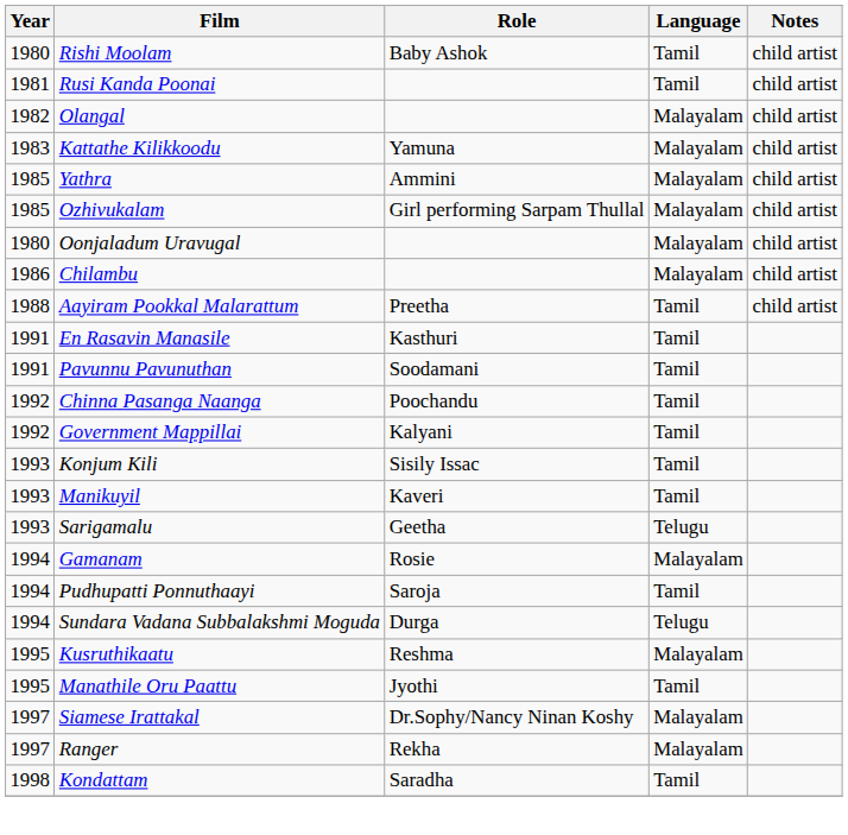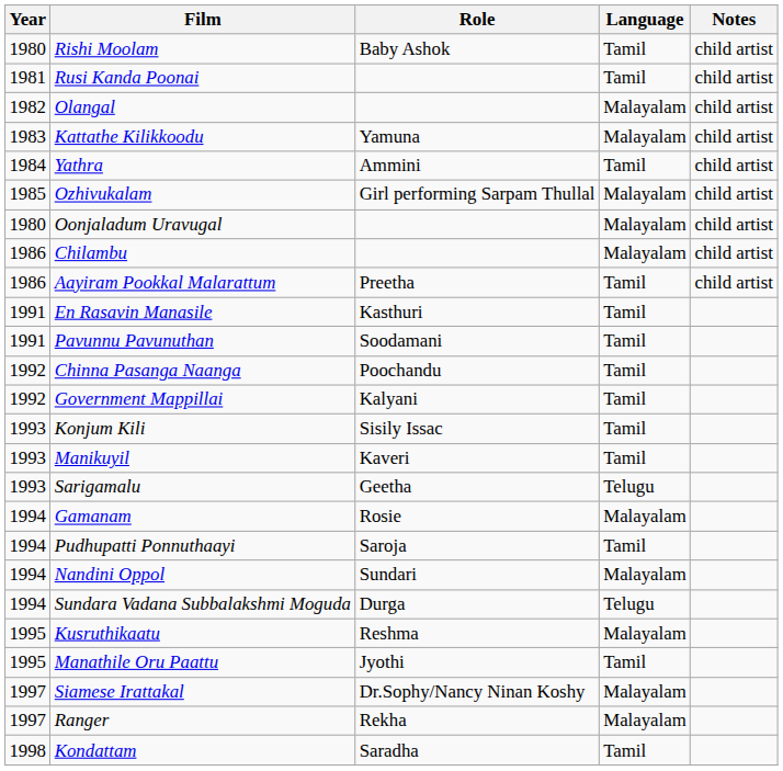 <table class="wikitable sortable">
 <tr>
 <th>Year</th>
 <th>Film</th>
 <th>Role</th>
 <th>Language</th>
 <th class="unsortable">Notes</th>
 </tr>
 <tr>
 <td>1980</td>
 <td><em><a href='#'>Rishi Moolam</a></em></td>
 <td>Baby Ashok</td>
 <td>Tamil</td>
 <td>child artist</td>
 </tr>
 <tr>
 <td>1981</td>
 <td><em><a href='#'>Rusi Kanda Poonai</a></em></td>
 <td></td>
 <td>Tamil</td>
 <td>child artist</td>
 </tr>
 <tr>
 <td>1982</td>
 <td><em><a href='#'>Olangal</a></em></td>
 <td></td>
 <td>Malayalam</td>
 <td>child artist</td>
 </tr>
 <tr>
 <td>1983</td>
 <td><em><a href='#'>Kattathe Kilikkoodu</a></em></td>
 <td>Yamuna</td>
 <td>Malayalam</td>
 <td>child artist</td>
 </tr>
 <tr>
-<td>1985</td>
+<td>1984</td>
 <td><em><a href='#'>Yathra</a></em></td>
 <td>Ammini</td>
-<td>Malayalam</td>
+<td>Tamil</td>
 <td>child artist</td>
 </tr>
 <tr>
 <td>1985</td>
 <td><em><a href='#'>Ozhivukalam</a></em></td>
 <td>Girl performing Sarpam Thullal</td>
 <td>Malayalam</td>
 <td>child artist</td>
 </tr>
 <tr>
 <td>1980</td>
 <td><em>Oonjaladum Uravugal</em></td>
 <td></td>
 <td>Malayalam</td>
 <td>child artist</td>
 </tr>
 <tr>
 <td>1986</td>
 <td><em><a href='#'>Chilambu</a></em></td>
 <td></td>
 <td>Malayalam</td>
 <td>child artist</td>
 </tr>
 <tr>
-<td>1988</td>
+<td>1986</td>
 <td><em><a href='#'>Aayiram Pookkal Malarattum</a></em></td>
 <td>Preetha</td>
 <td>Tamil</td>
 <td>child artist</td>
 </tr>
 <tr>
 <td>1991</td>
 <td><em><a href='#'>En Rasavin Manasile</a></em></td>
 <td>Kasthuri</td>
 <td>Tamil</td>
 <td></td>
 </tr>
 <tr>
 <td>1991</td>
 <td><em><a href='#'>Pavunnu Pavunuthan</a></em></td>
 <td>Soodamani</td>
 <td>Tamil</td>
 <td></td>
 </tr>
 <tr>
 <td>1992</td>
 <td><em><a href='#'>Chinna Pasanga Naanga</a></em></td>
 <td>Poochandu</td>
 <td>Tamil</td>
 <td></td>
 </tr>
 <tr>
 <td>1992</td>
 <td><em><a href='#'>Government Mappillai</a></em></td>
 <td>Kalyani</td>
 <td>Tamil</td>
 <td></td>
 </tr>
 <tr>
 <td>1993</td>
 <td><em>Konjum Kili</em></td>
 <td>Sisily Issac</td>
 <td>Tamil</td>
 <td></td>
 </tr>
 <tr>
 <td>1993</td>
 <td><em><a href='#'>Manikuyil</a></em></td>
 <td>Kaveri</td>
 <td>Tamil</td>
 <td></td>
 </tr>
 <tr>
 <td>1993</td>
 <td><em>Sarigamalu</em></td>
 <td>Geetha</td>
 <td>Telugu</td>
 <td></td>
 </tr>
 <tr>
 <td>1994</td>
 <td><em><a href='#'>Gamanam</a></em></td>
 <td>Rosie</td>
 <td>Malayalam</td>
 <td></td>
 </tr>
 <tr>
 <td>1994</td>
 <td><em>Pudhupatti Ponnuthaayi</em></td>
 <td>Saroja</td>
 <td>Tamil</td>
 <td></td>
 </tr>
 <tr>
 <td>1994</td>
+<td><em><a href='#'>Nandini Oppol</a></em></td>
+<td>Sundari</td>
+<td>Malayalam</td>
+<td></td>
+</tr>
+<tr>
+<td>1994</td>
 <td><em>Sundara Vadana Subbalakshmi Moguda</em></td>
 <td>Durga</td>
 <td>Telugu</td>
 <td></td>
 </tr>
 <tr>
 <td>1995</td>
 <td><em><a href='#'>Kusruthikaatu</a></em></td>
 <td>Reshma</td>
 <td>Malayalam</td>
 <td></td>
 </tr>
 <tr>
 <td>1995</td>
 <td><em><a href='#'>Manathile Oru Paattu</a></em></td>
 <td>Jyothi</td>
 <td>Tamil</td>
 <td></td>
 </tr>
 <tr>
 <td>1997</td>
 <td><em><a href='#'>Siamese Irattakal</a></em></td>
 <td>Dr.Sophy/Nancy Ninan Koshy</td>
 <td>Malayalam</td>
 <td></td>
 </tr>
 <tr>
 <td>1997</td>
 <td><em>Ranger</em></td>
 <td>Rekha</td>
 <td>Malayalam</td>
 <td></td>
 </tr>
 <tr>
 <td>1998</td>
 <td><em><a href='#'>Kondattam</a></em></td>
 <td>Saradha</td>
 <td>Tamil</td>
 <td></td>
 </tr>
 <tr>
 </tr>
 </table>
